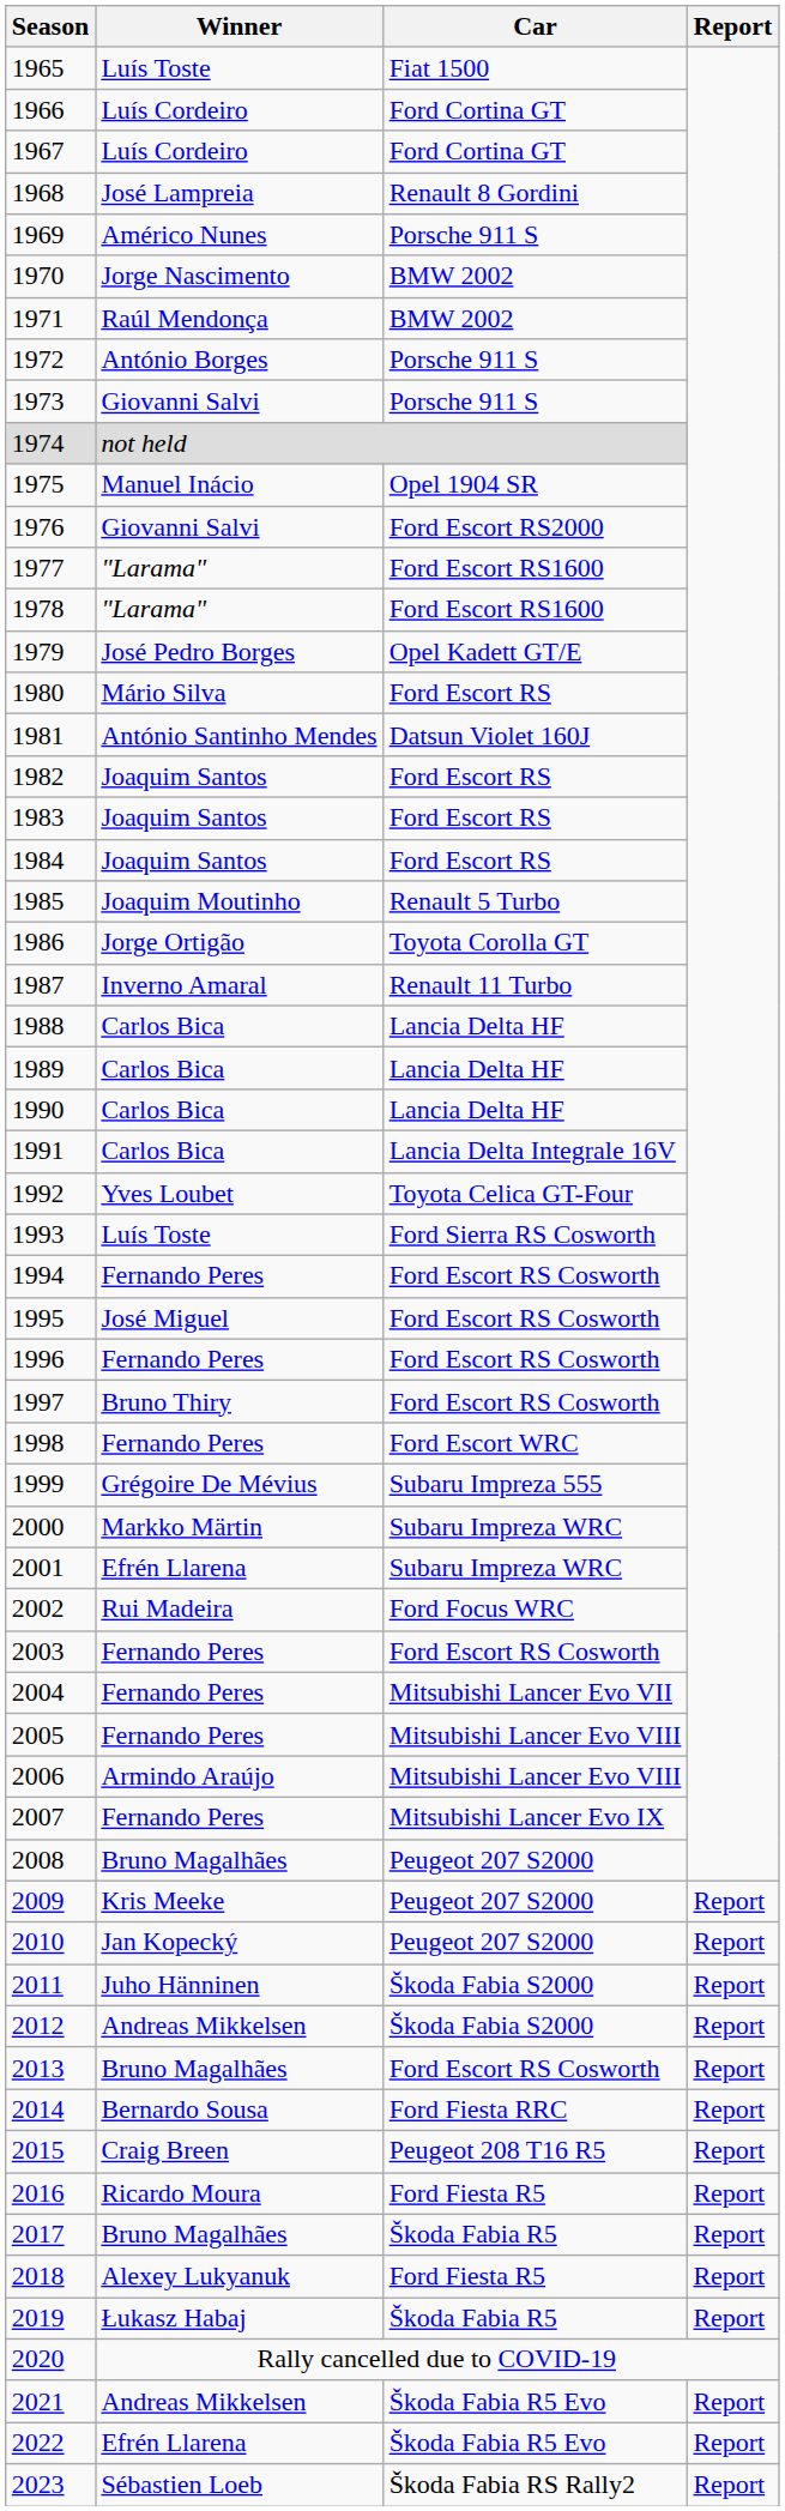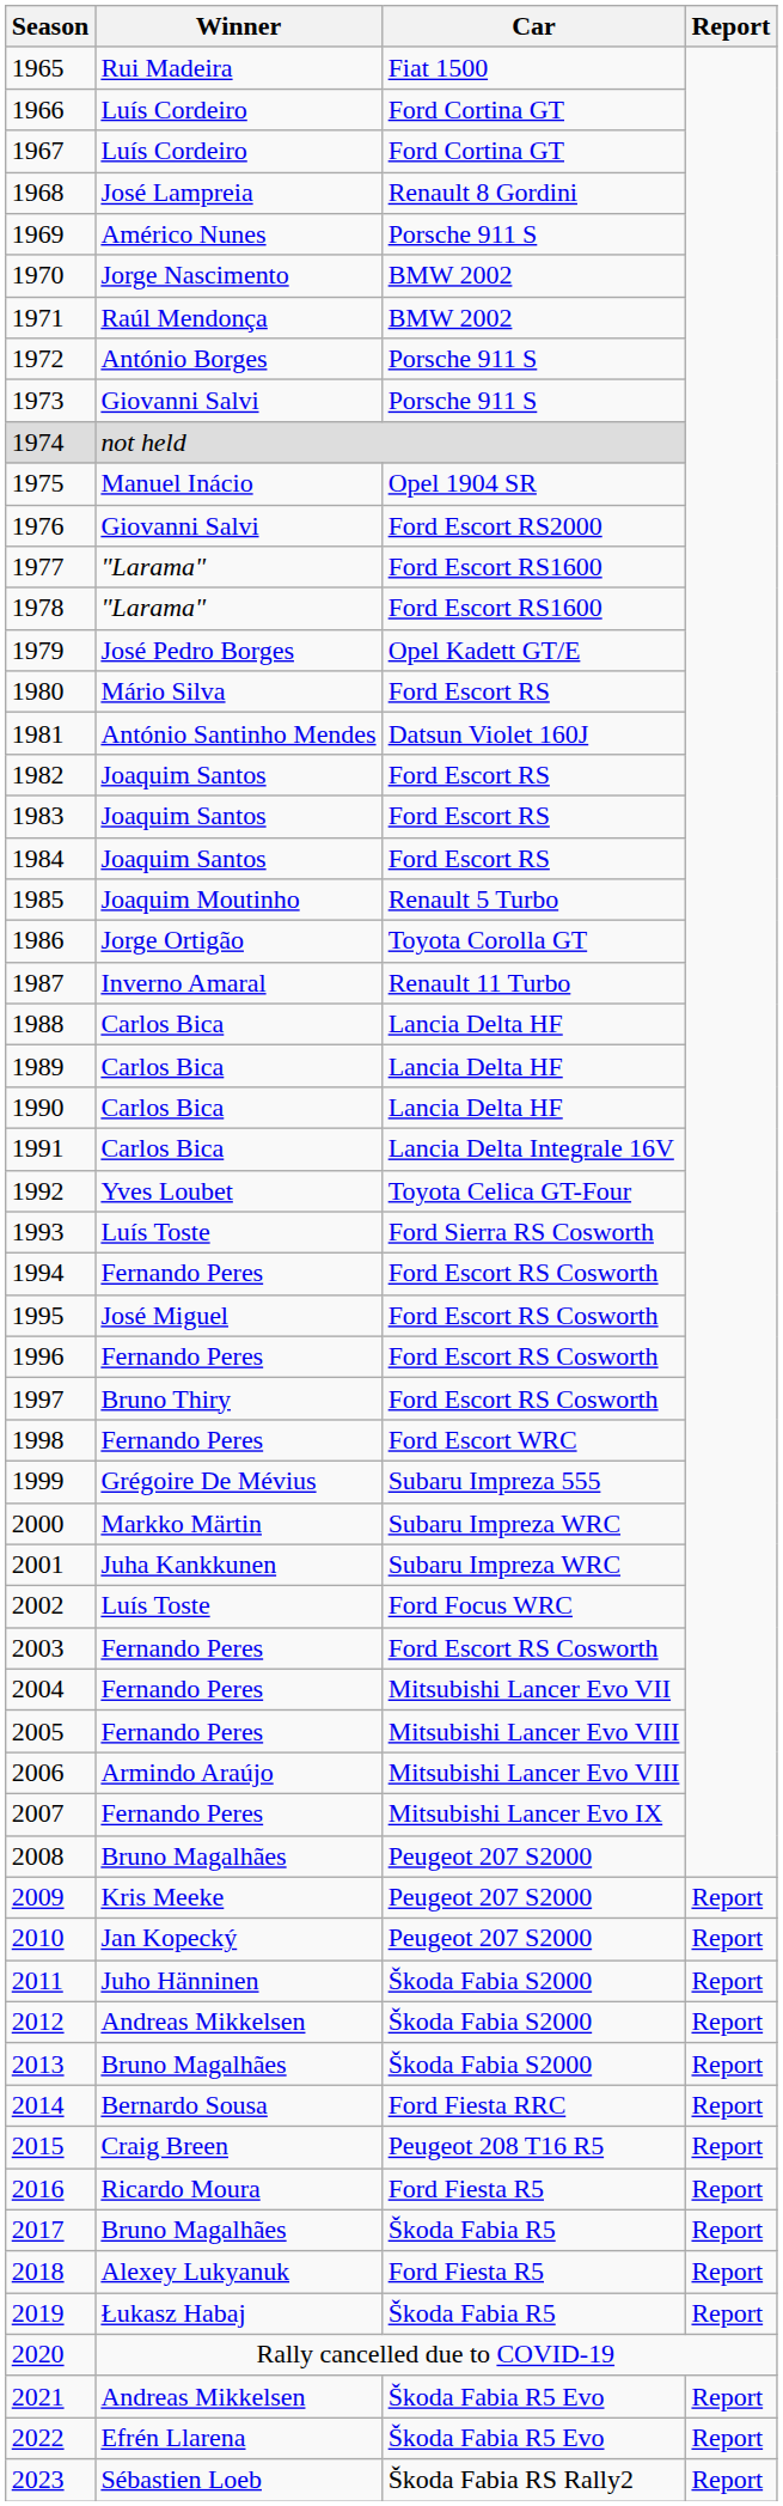 <table class="wikitable">
 <tr>
 <th>Season</th>
 <th>Winner</th>
 <th>Car</th>
 <th>Report</th>
 </tr>
 <tr>
 <td>1965</td>
-<td> <a href='#'>Luís Toste</a></td>
+<td> <a href='#'>Rui Madeira</a></td>
 <td><a href='#'>Fiat 1500</a></td>
 </tr>
 <tr>
 <td>1966</td>
 <td> <a href='#'>Luís Cordeiro</a></td>
 <td><a href='#'>Ford Cortina GT</a></td>
 </tr>
 <tr>
 <td>1967</td>
 <td> <a href='#'>Luís Cordeiro</a></td>
 <td><a href='#'>Ford Cortina GT</a></td>
 </tr>
 <tr>
 <td>1968</td>
 <td> <a href='#'>José Lampreia</a></td>
 <td><a href='#'>Renault 8 Gordini</a></td>
 </tr>
 <tr>
 <td>1969</td>
 <td> <a href='#'>Américo Nunes</a></td>
 <td><a href='#'>Porsche 911 S</a></td>
 </tr>
 <tr>
 <td>1970</td>
 <td> <a href='#'>Jorge Nascimento</a></td>
 <td><a href='#'>BMW 2002</a></td>
 </tr>
 <tr>
 <td>1971</td>
 <td> <a href='#'>Raúl Mendonça</a></td>
 <td><a href='#'>BMW 2002</a></td>
 </tr>
 <tr>
 <td>1972</td>
 <td> <a href='#'>António Borges</a></td>
 <td><a href='#'>Porsche 911 S</a></td>
 </tr>
 <tr>
 <td>1973</td>
 <td> <a href='#'>Giovanni Salvi</a></td>
 <td><a href='#'>Porsche 911 S</a></td>
 </tr>
 <tr style="background:#ddd;">
 <td>1974</td>
 <td colspan=2><em>not held</em></td>
 </tr>
 <tr>
 <td>1975</td>
 <td> <a href='#'>Manuel Inácio</a></td>
 <td><a href='#'>Opel 1904 SR</a></td>
 </tr>
 <tr>
 <td>1976</td>
 <td> <a href='#'>Giovanni Salvi</a></td>
 <td><a href='#'>Ford Escort RS2000</a></td>
 </tr>
 <tr>
 <td>1977</td>
 <td> <em>"Larama"</em></td>
 <td><a href='#'>Ford Escort RS1600</a></td>
 </tr>
 <tr>
 <td>1978</td>
 <td> <em>"Larama"</em></td>
 <td><a href='#'>Ford Escort RS1600</a></td>
 </tr>
 <tr>
 <td>1979</td>
 <td> <a href='#'>José Pedro Borges</a></td>
 <td><a href='#'>Opel Kadett GT/E</a></td>
 </tr>
 <tr>
 <td>1980</td>
 <td> <a href='#'>Mário Silva</a></td>
 <td><a href='#'>Ford Escort RS</a></td>
 </tr>
 <tr>
 <td>1981</td>
 <td> <a href='#'>António Santinho Mendes</a></td>
 <td><a href='#'>Datsun Violet 160J</a></td>
 </tr>
 <tr>
 <td>1982</td>
 <td> <a href='#'>Joaquim Santos</a></td>
 <td><a href='#'>Ford Escort RS</a></td>
 </tr>
 <tr>
 <td>1983</td>
 <td> <a href='#'>Joaquim Santos</a></td>
 <td><a href='#'>Ford Escort RS</a></td>
 </tr>
 <tr>
 <td>1984</td>
 <td> <a href='#'>Joaquim Santos</a></td>
 <td><a href='#'>Ford Escort RS</a></td>
 </tr>
 <tr>
 <td>1985</td>
 <td> <a href='#'>Joaquim Moutinho</a></td>
 <td><a href='#'>Renault 5 Turbo</a></td>
 </tr>
 <tr>
 <td>1986</td>
 <td> <a href='#'>Jorge Ortigão</a></td>
 <td><a href='#'>Toyota Corolla GT</a></td>
 </tr>
 <tr>
 <td>1987</td>
 <td> <a href='#'>Inverno Amaral</a></td>
 <td><a href='#'>Renault 11 Turbo</a></td>
 </tr>
 <tr>
 <td>1988</td>
 <td> <a href='#'>Carlos Bica</a></td>
 <td><a href='#'>Lancia Delta HF</a></td>
 </tr>
 <tr>
 <td>1989</td>
 <td> <a href='#'>Carlos Bica</a></td>
 <td><a href='#'>Lancia Delta HF</a></td>
 </tr>
 <tr>
 <td>1990</td>
 <td> <a href='#'>Carlos Bica</a></td>
 <td><a href='#'>Lancia Delta HF</a></td>
 </tr>
 <tr>
 <td>1991</td>
 <td> <a href='#'>Carlos Bica</a></td>
 <td><a href='#'>Lancia Delta Integrale 16V</a></td>
 </tr>
 <tr>
 <td>1992</td>
 <td> <a href='#'>Yves Loubet</a></td>
 <td><a href='#'>Toyota Celica GT-Four</a></td>
 </tr>
 <tr>
 <td>1993</td>
 <td> <a href='#'>Luís Toste</a></td>
 <td><a href='#'>Ford Sierra RS Cosworth</a></td>
 </tr>
 <tr>
 <td>1994</td>
 <td> <a href='#'>Fernando Peres</a></td>
 <td><a href='#'>Ford Escort RS Cosworth</a></td>
 </tr>
 <tr>
 <td>1995</td>
 <td> <a href='#'>José Miguel</a></td>
 <td><a href='#'>Ford Escort RS Cosworth</a></td>
 </tr>
 <tr>
 <td>1996</td>
 <td> <a href='#'>Fernando Peres</a></td>
 <td><a href='#'>Ford Escort RS Cosworth</a></td>
 </tr>
 <tr>
 <td>1997</td>
 <td> <a href='#'>Bruno Thiry</a></td>
 <td><a href='#'>Ford Escort RS Cosworth</a></td>
 </tr>
 <tr>
 <td>1998</td>
 <td> <a href='#'>Fernando Peres</a></td>
 <td><a href='#'>Ford Escort WRC</a></td>
 </tr>
 <tr>
 <td>1999</td>
 <td> <a href='#'>Grégoire De Mévius</a></td>
 <td><a href='#'>Subaru Impreza 555</a></td>
 </tr>
 <tr>
 <td>2000</td>
 <td> <a href='#'>Markko Märtin</a></td>
 <td><a href='#'>Subaru Impreza WRC</a></td>
 </tr>
 <tr>
 <td>2001</td>
-<td> <a href='#'>Efrén Llarena</a></td>
+<td> <a href='#'>Juha Kankkunen</a></td>
 <td><a href='#'>Subaru Impreza WRC</a></td>
 </tr>
 <tr>
 <td>2002</td>
-<td> <a href='#'>Rui Madeira</a></td>
+<td> <a href='#'>Luís Toste</a></td>
 <td><a href='#'>Ford Focus WRC</a></td>
 </tr>
 <tr>
 <td>2003</td>
 <td> <a href='#'>Fernando Peres</a></td>
 <td><a href='#'>Ford Escort RS Cosworth</a></td>
 </tr>
 <tr>
 <td>2004</td>
 <td> <a href='#'>Fernando Peres</a></td>
 <td><a href='#'>Mitsubishi Lancer Evo VII</a></td>
 </tr>
 <tr>
 <td>2005</td>
 <td> <a href='#'>Fernando Peres</a></td>
 <td><a href='#'>Mitsubishi Lancer Evo VIII</a></td>
 </tr>
 <tr>
 <td>2006</td>
 <td> <a href='#'>Armindo Araújo</a></td>
 <td><a href='#'>Mitsubishi Lancer Evo VIII</a></td>
 </tr>
 <tr>
 <td>2007</td>
 <td> <a href='#'>Fernando Peres</a></td>
 <td><a href='#'>Mitsubishi Lancer Evo IX</a></td>
 </tr>
 <tr>
 <td>2008</td>
 <td> <a href='#'>Bruno Magalhães</a></td>
 <td><a href='#'>Peugeot 207 S2000</a></td>
 </tr>
 <tr>
 <td><a href='#'>2009</a></td>
 <td> <a href='#'>Kris Meeke</a></td>
 <td><a href='#'>Peugeot 207 S2000</a></td>
 <td><a href='#'>Report</a></td>
 </tr>
 <tr>
 <td><a href='#'>2010</a></td>
 <td> <a href='#'>Jan Kopecký</a></td>
 <td><a href='#'>Peugeot 207 S2000</a></td>
 <td><a href='#'>Report</a></td>
 </tr>
 <tr>
 <td><a href='#'>2011</a></td>
 <td> <a href='#'>Juho Hänninen</a></td>
 <td><a href='#'>Škoda Fabia S2000</a></td>
 <td><a href='#'>Report</a></td>
 </tr>
 <tr>
 <td><a href='#'>2012</a></td>
 <td> <a href='#'>Andreas Mikkelsen</a></td>
 <td><a href='#'>Škoda Fabia S2000</a></td>
 <td><a href='#'>Report</a></td>
 </tr>
 <tr>
 <td><a href='#'>2013</a></td>
 <td> <a href='#'>Bruno Magalhães</a></td>
-<td><a href='#'>Ford Escort RS Cosworth</a></td>
+<td><a href='#'>Škoda Fabia S2000</a></td>
 <td><a href='#'>Report</a></td>
 </tr>
 <tr>
 <td><a href='#'>2014</a></td>
 <td> <a href='#'>Bernardo Sousa</a></td>
 <td><a href='#'>Ford Fiesta RRC</a></td>
 <td><a href='#'>Report</a></td>
 </tr>
 <tr>
 <td><a href='#'>2015</a></td>
 <td> <a href='#'>Craig Breen</a></td>
 <td><a href='#'>Peugeot 208 T16 R5</a></td>
 <td><a href='#'>Report</a></td>
 </tr>
 <tr>
 <td><a href='#'>2016</a></td>
 <td> <a href='#'>Ricardo Moura</a></td>
 <td><a href='#'>Ford Fiesta R5</a></td>
 <td><a href='#'>Report</a></td>
 </tr>
 <tr>
 <td><a href='#'>2017</a></td>
 <td> <a href='#'>Bruno Magalhães</a></td>
 <td><a href='#'>Škoda Fabia R5</a></td>
 <td><a href='#'>Report</a></td>
 </tr>
 <tr>
 <td><a href='#'>2018</a></td>
 <td> <a href='#'>Alexey Lukyanuk</a></td>
 <td><a href='#'>Ford Fiesta R5</a></td>
 <td><a href='#'>Report</a></td>
 </tr>
 <tr>
 <td><a href='#'>2019</a></td>
 <td> <a href='#'>Łukasz Habaj</a></td>
 <td><a href='#'>Škoda Fabia R5</a></td>
 <td><a href='#'>Report</a></td>
 </tr>
 <tr>
 <td><a href='#'>2020</a></td>
 <td colspan="3" align=center>Rally cancelled due to <a href='#'>COVID-19</a></td>
 </tr>
 <tr>
 <td><a href='#'>2021</a></td>
 <td> <a href='#'>Andreas Mikkelsen</a></td>
 <td><a href='#'>Škoda Fabia R5 Evo</a></td>
 <td><a href='#'>Report</a></td>
 </tr>
 <tr>
 <td><a href='#'>2022</a></td>
 <td> <a href='#'>Efrén Llarena</a></td>
 <td><a href='#'>Škoda Fabia R5 Evo</a></td>
 <td><a href='#'>Report</a></td>
 </tr>
 <tr>
 <td><a href='#'>2023</a></td>
 <td> <a href='#'>Sébastien Loeb</a></td>
 <td>Škoda Fabia RS Rally2</td>
 <td><a href='#'>Report</a></td>
 </tr>
 </table>
